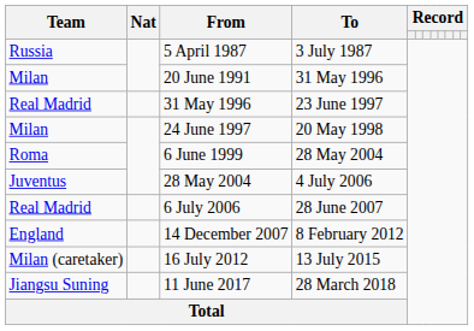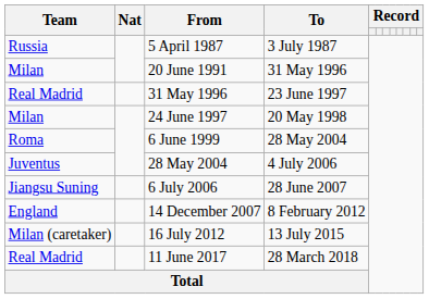 <table class="wikitable" style="text-align: center">
 <tr>
 <th rowspan="2">Team</th>
 <th rowspan="2">Nat</th>
 <th rowspan="2">From</th>
 <th rowspan="2">To</th>
 <th colspan="8">Record</th>
 </tr>
 <tr>
 <th></th>
 <th></th>
 <th></th>
 <th></th>
 <th></th>
 <th></th>
 <th></th>
 <th></th>
 </tr>
 <tr>
 <td align=left><a href='#'>Russia</a></td>
 <td rowspan=2></td>
 <td align=left>5 April 1987</td>
 <td align=left>3 July 1987<br></td>
 </tr>
 <tr>
 <td align=left><a href='#'>Milan</a></td>
 <td align=left>20 June 1991</td>
 <td align=left>31 May 1996<br></td>
 </tr>
 <tr>
 <td align=left><a href='#'>Real Madrid</a></td>
 <td></td>
 <td align=left>31 May 1996</td>
 <td align=left>23 June 1997<br></td>
 </tr>
 <tr>
 <td align=left><a href='#'>Milan</a></td>
 <td rowspan=3></td>
 <td align=left>24 June 1997</td>
 <td align=left>20 May 1998<br></td>
 </tr>
 <tr>
 <td align=left><a href='#'>Roma</a></td>
 <td align=left>6 June 1999</td>
 <td align=left>28 May 2004<br></td>
 </tr>
 <tr>
 <td align=left><a href='#'>Juventus</a></td>
 <td align=left>28 May 2004</td>
 <td align=left>4 July 2006<br></td>
 </tr>
 <tr>
-<td align=left><a href='#'>Real Madrid</a></td>
+<td align=left><a href='#'>Jiangsu Suning</a></td>
 <td></td>
 <td align=left>6 July 2006</td>
 <td align=left>28 June 2007<br></td>
 </tr>
 <tr>
 <td align=left><a href='#'>England</a></td>
 <td></td>
 <td align=left>14 December 2007</td>
 <td align=left>8 February 2012<br></td>
 </tr>
 <tr>
 <td align=left><a href='#'>Milan</a> (caretaker)</td>
 <td></td>
 <td align=left>16 July 2012</td>
 <td align=left>13 July 2015<br></td>
 </tr>
 <tr>
-<td align=left><a href='#'>Jiangsu Suning</a></td>
+<td align=left><a href='#'>Real Madrid</a></td>
 <td></td>
 <td align=left>11 June 2017</td>
 <td align=left>28 March 2018<br></td>
 </tr>
 <tr>
 <th colspan=4>Total<br></th>
 </tr>
 </table>
